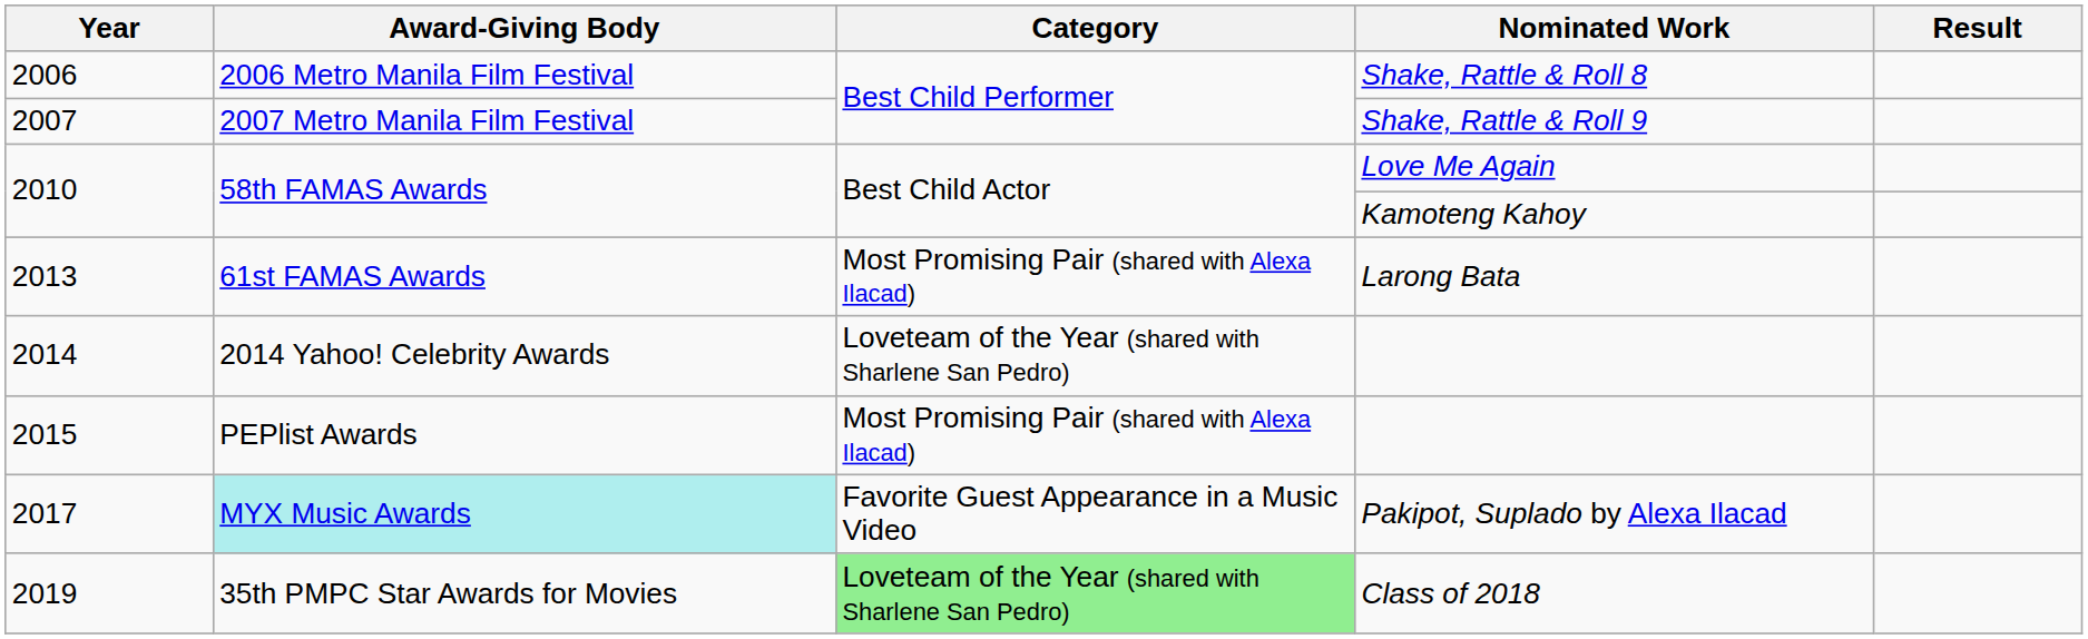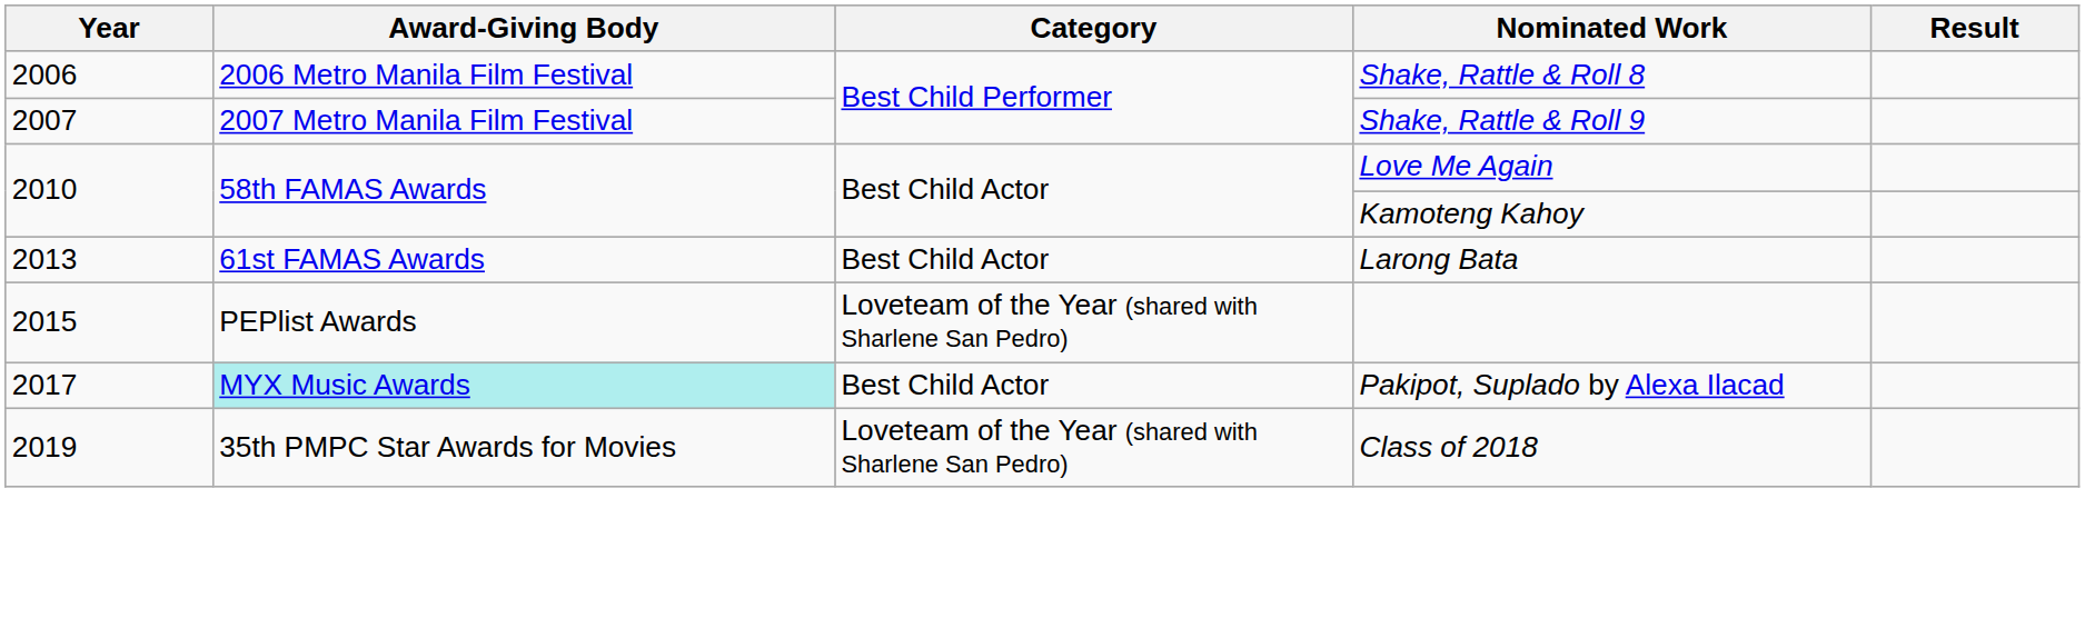 <table | width="90%" class="wikitable sortable">
 <tr>
 <th style="width:10%;">Year</th>
 <th style="width:30%;">Award-Giving Body</th>
 <th style="width:25%;">Category</th>
 <th style="width:25%;">Nominated Work</th>
 <th style="width:10%;">Result</th>
 </tr>
 <tr>
 <td>2006</td>
 <td><a href='#'>2006 Metro Manila Film Festival</a></td>
 <td style="text-align:left;" rowspan="2"><a href='#'>Best Child Performer</a></td>
 <td><em><a href='#'>Shake, Rattle & Roll 8</a></em></td>
 <td></td>
 </tr>
 <tr>
 <td>2007</td>
 <td><a href='#'>2007 Metro Manila Film Festival</a></td>
 <td><em><a href='#'>Shake, Rattle & Roll 9</a></em></td>
 <td></td>
 </tr>
 <tr>
 <td rowspan=2>2010</td>
 <td rowspan=2><a href='#'>58th FAMAS Awards</a></td>
 <td rowspan=2>Best Child Actor</td>
 <td><em><a href='#'>Love Me Again</a></em></td>
 <td></td>
 </tr>
 <tr>
 <td><em>Kamoteng Kahoy</em></td>
 <td></td>
 </tr>
 <tr>
 <td>2013</td>
 <td><a href='#'>61st FAMAS Awards</a></td>
-<td>Most Promising Pair <small>(shared with <a href='#'>Alexa Ilacad</a>)</small></td>
+<td>Best Child Actor</td>
 <td><em>Larong Bata</em></td>
-<td></td>
-</tr>
-<tr>
-<td>2014</td>
-<td>2014 Yahoo! Celebrity Awards</td>
-<td>Loveteam of the Year <small>(shared with Sharlene San Pedro)</small></td>
-<td></td>
 <td></td>
 </tr>
 <tr>
 <td>2015</td>
 <td>PEPlist Awards</td>
-<td>Most Promising Pair <small>(shared with <a href='#'>Alexa Ilacad</a>)</small></td>
+<td>Loveteam of the Year <small>(shared with Sharlene San Pedro)</small></td>
 <td></td>
 <td></td>
 </tr>
 <tr>
 <td>2017</td>
 <td style="background: paleturquoise;"><a href='#'>MYX Music Awards</a></td>
-<td>Favorite Guest Appearance in a Music Video</td>
+<td>Best Child Actor</td>
 <td><em>Pakipot, Suplado</em> by <a href='#'>Alexa Ilacad</a></td>
 <td></td>
 </tr>
 <tr>
 <td>2019</td>
 <td>35th PMPC Star Awards for Movies</td>
-<td style="background: lightgreen;">Loveteam of the Year <small>(shared with Sharlene San Pedro)</small></td>
+<td>Loveteam of the Year <small>(shared with Sharlene San Pedro)</small></td>
 <td><em>Class of 2018</em></td>
 <td></td>
 </tr>
 </table>
